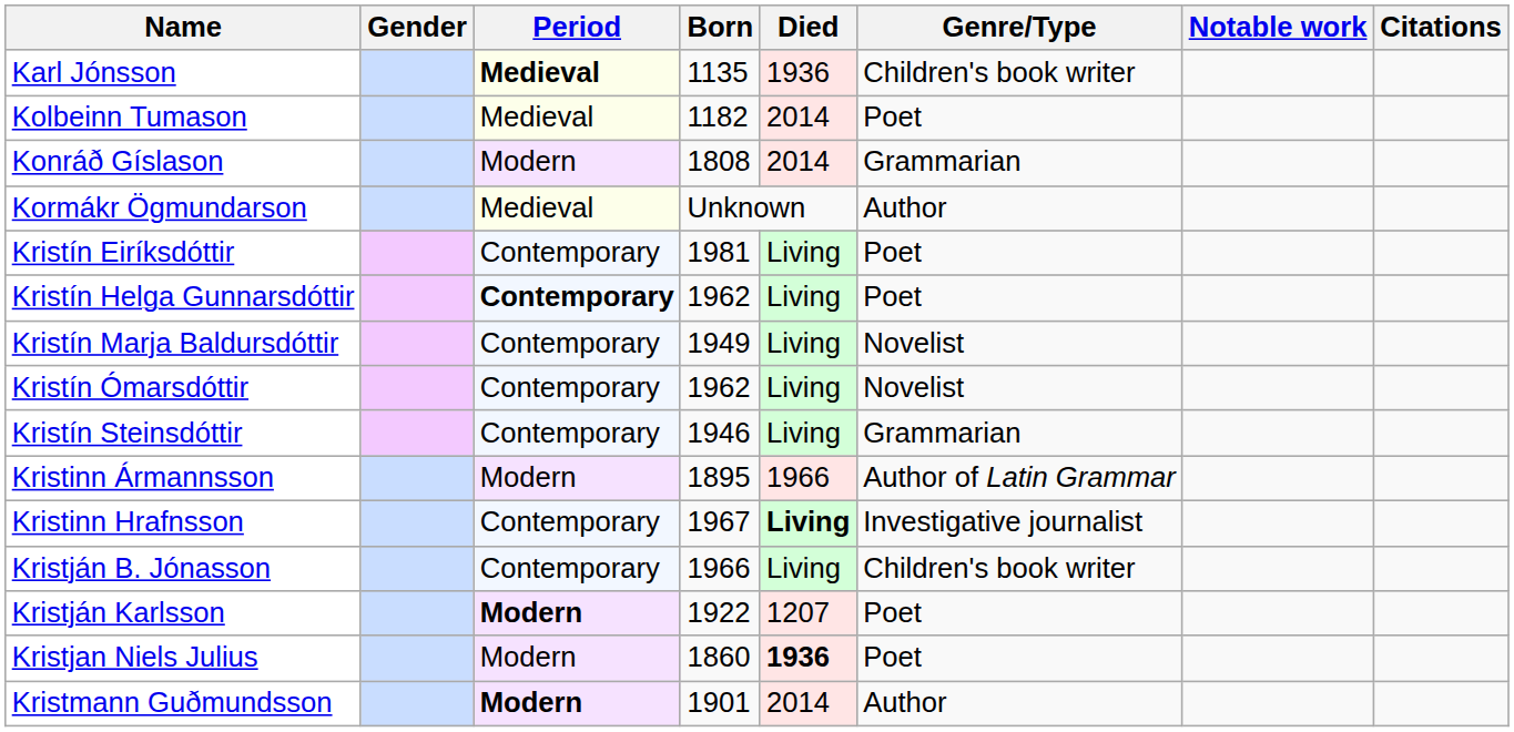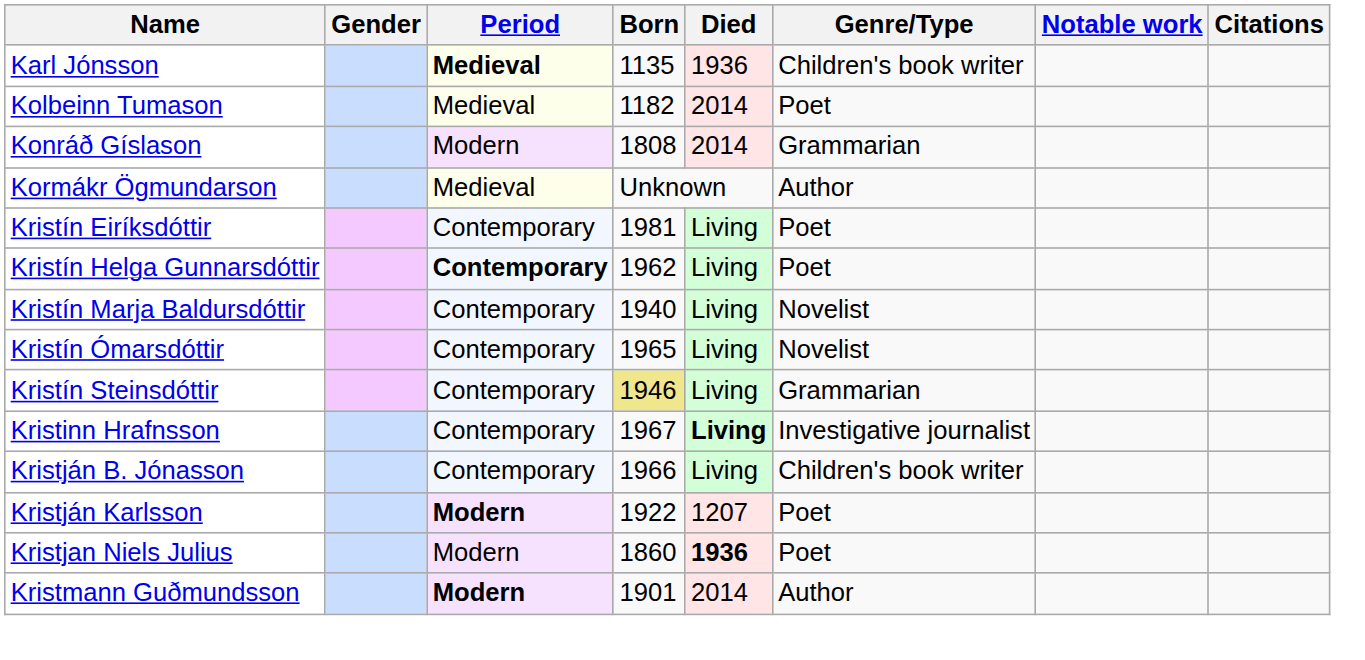 <table class="wikitable sortable sort-under" summary="The first column lists the names, starting with given name, then surname. The next column gives the gender. The next three columns give details on when the individual lived, then the specialisation of the individual, with a notable work and citations following.">
 <tr>
 <th scope="col">Name</th>
 <th scope="col">Gender</th>
 <th scope="col" class="unsortable"><a href='#'>Period</a></th>
 <th scope="col">Born</th>
 <th scope="col">Died</th>
 <th scope="col" class="unsortable" abbr="type">Genre/Type</th>
 <th class="unsortable" scope="col"><a href='#'>Notable work</a></th>
 <th scope="col" class="unsortable">Citations</th>
 </tr>
 <tr>
 <td style="background:white"><a href='#'>Karl Jónsson</a></td>
 <td style="background:#c9ddff"></td>
 <td style="background:#fdffea"><strong>Medieval</strong></td>
 <td>1135</td>
 <td style="background:#ffe5e5">1936</td>
 <td>Children's book writer</td>
 <td></td>
 <td></td>
 </tr>
 <tr>
 <td style="background:white"><a href='#'>Kolbeinn Tumason</a></td>
 <td style="background:#c9ddff"></td>
 <td style="background:#fdffea">Medieval</td>
 <td>1182</td>
 <td style="background:#ffe5e5">2014</td>
 <td>Poet</td>
 <td></td>
 <td></td>
 </tr>
 <tr>
 <td style="background:white"><a href='#'>Konráð Gíslason</a></td>
 <td style="background:#c9ddff"></td>
 <td style="background:#f6e2ff">Modern</td>
 <td>1808</td>
 <td style="background:#ffe5e5">2014</td>
 <td>Grammarian</td>
 <td></td>
 <td></td>
 </tr>
 <tr>
 <td style="background:white"><a href='#'>Kormákr Ögmundarson</a></td>
 <td style="background:#c9ddff"></td>
 <td style="background:#fdffea">Medieval</td>
 <td colspan="2">Unknown</td>
 <td>Author</td>
 <td></td>
 <td></td>
 </tr>
 <tr>
 <td style="background:white"><a href='#'>Kristín Eiríksdóttir</a></td>
 <td style="background:#f3c9ff"></td>
 <td style="background:#f2f7ff">Contemporary</td>
 <td>1981</td>
 <td style="background:#d3ffd8">Living</td>
 <td>Poet</td>
 <td></td>
 <td></td>
 </tr>
 <tr>
 <td style="background:white"><a href='#'>Kristín Helga Gunnarsdóttir</a></td>
 <td style="background:#f3c9ff"></td>
 <td style="background:#f2f7ff"><strong>Contemporary</strong></td>
 <td>1962</td>
 <td style="background:#d3ffd8">Living</td>
 <td>Poet</td>
 <td></td>
 <td></td>
 </tr>
 <tr>
 <td style="background:white"><a href='#'>Kristín Marja Baldursdóttir</a></td>
 <td style="background:#f3c9ff"></td>
 <td style="background:#f2f7ff">Contemporary</td>
-<td>1949</td>
+<td>1940</td>
 <td style="background:#d3ffd8">Living</td>
 <td>Novelist</td>
 <td></td>
 <td></td>
 </tr>
 <tr>
 <td style="background:white"><a href='#'>Kristín Ómarsdóttir</a></td>
 <td style="background:#f3c9ff"></td>
 <td style="background:#f2f7ff">Contemporary</td>
-<td>1962</td>
+<td>1965</td>
 <td style="background:#d3ffd8">Living</td>
 <td>Novelist</td>
 <td></td>
 <td></td>
 </tr>
 <tr>
 <td style="background:white"><a href='#'>Kristín Steinsdóttir</a></td>
 <td style="background:#f3c9ff"></td>
 <td style="background:#f2f7ff">Contemporary</td>
-<td>1946</td>
+<td style="background: khaki;">1946</td>
 <td style="background:#d3ffd8">Living</td>
 <td>Grammarian</td>
-<td></td>
-<td></td>
-</tr>
-<tr>
-<td style="background:white"><a href='#'>Kristinn Ármannsson</a></td>
-<td style="background:#c9ddff"></td>
-<td style="background:#f6e2ff">Modern</td>
-<td>1895</td>
-<td style="background:#ffe5e5">1966</td>
-<td>Author of <em>Latin Grammar</em></td>
 <td></td>
 <td></td>
 </tr>
 <tr>
 <td style="background:white"><a href='#'>Kristinn Hrafnsson</a></td>
 <td style="background:#c9ddff"></td>
 <td style="background:#f2f7ff">Contemporary</td>
 <td>1967</td>
 <td style="background:#d3ffd8"><strong>Living</strong></td>
 <td>Investigative journalist</td>
 <td></td>
 <td></td>
 </tr>
 <tr>
 <td style="background:white"><a href='#'>Kristján B. Jónasson</a></td>
 <td style="background:#c9ddff"></td>
 <td style="background:#f2f7ff">Contemporary</td>
 <td>1966</td>
 <td style="background:#d3ffd8">Living</td>
 <td>Children's book writer</td>
 <td></td>
 <td></td>
 </tr>
 <tr>
 <td style="background:white"><a href='#'>Kristján Karlsson</a></td>
 <td style="background:#c9ddff"></td>
 <td style="background:#f6e2ff"><strong>Modern</strong></td>
 <td>1922</td>
 <td style="background:#ffe5e5">1207</td>
 <td>Poet</td>
 <td></td>
 <td></td>
 </tr>
 <tr>
 <td style="background:white"><a href='#'>Kristjan Niels Julius</a></td>
 <td style="background:#c9ddff"></td>
 <td style="background:#f6e2ff">Modern</td>
 <td>1860</td>
 <td style="background:#ffe5e5"><strong>1936</strong></td>
 <td>Poet</td>
 <td></td>
 <td></td>
 </tr>
 <tr>
 <td style="background:white"><a href='#'>Kristmann Guðmundsson</a></td>
 <td style="background:#c9ddff"></td>
 <td style="background:#f6e2ff"><strong>Modern</strong></td>
 <td>1901</td>
 <td style="background:#ffe5e5">2014</td>
 <td>Author</td>
 <td></td>
 <td></td>
 </tr>
 </table>
